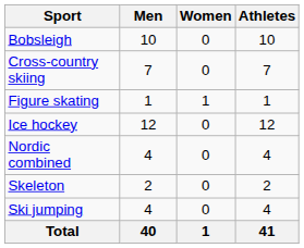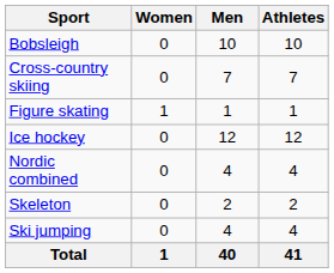 <table class="wikitable sortable" style="text-align:center;">
 <tr>
 <th width=120>Sport</th>
+<th width=55>Women</th>
 <th width=55>Men</th>
-<th width=55>Women</th>
 <th width="55">Athletes</th>
 </tr>
 <tr>
 <td align=left><a href='#'>Bobsleigh</a></td>
+<td>0</td>
 <td>10</td>
-<td>0</td>
 <td>10</td>
 </tr>
 <tr>
 <td align=left><a href='#'>Cross-country skiing</a></td>
+<td>0</td>
 <td>7</td>
-<td>0</td>
 <td>7</td>
 </tr>
 <tr>
 <td align=left><a href='#'>Figure skating</a></td>
 <td>1</td>
 <td>1</td>
 <td>1</td>
 </tr>
 <tr>
 <td align=left><a href='#'>Ice hockey</a></td>
+<td>0</td>
 <td>12</td>
-<td>0</td>
 <td>12</td>
 </tr>
 <tr>
 <td align=left><a href='#'>Nordic combined</a></td>
+<td>0</td>
 <td>4</td>
-<td>0</td>
 <td>4</td>
 </tr>
 <tr>
 <td align=left><a href='#'>Skeleton</a></td>
+<td>0</td>
 <td>2</td>
-<td>0</td>
 <td>2</td>
 </tr>
 <tr>
 <td align=left><a href='#'>Ski jumping</a></td>
+<td>0</td>
 <td>4</td>
-<td>0</td>
 <td>4</td>
 </tr>
 <tr>
 <th>Total</th>
+<th>1</th>
 <th>40</th>
-<th>1</th>
 <th>41</th>
 </tr>
 </table>
